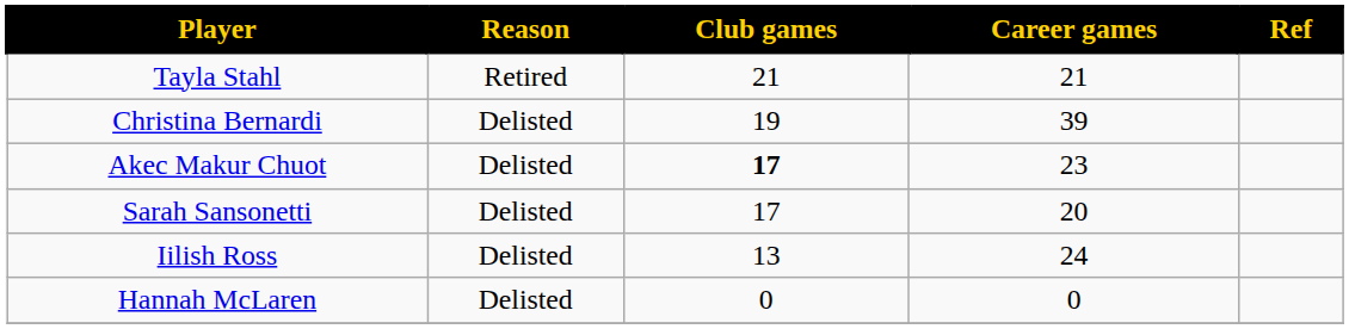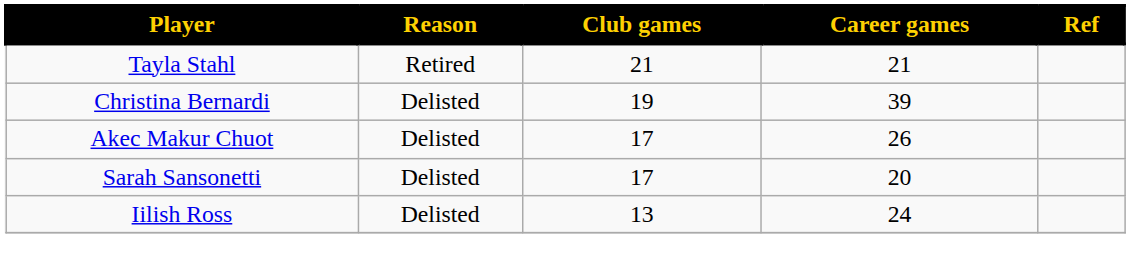 <table class="wikitable" style="text-align:center; font-size:100%; width:60%">
 <tr>
 <th style="background:black; color:#FED102; border: solid black 2px;">Player</th>
 <th style="background:black; color:#FED102; border: solid black 2px;">Reason</th>
 <th style="background:black; color:#FED102; border: solid black 2px;">Club games</th>
 <th style="background:black; color:#FED102; border: solid black 2px;">Career games</th>
 <th style="background:black; color:#FED102; border: solid black 2px;">Ref</th>
 </tr>
 <tr>
 <td><a href='#'>Tayla Stahl</a></td>
 <td>Retired</td>
 <td>21</td>
 <td>21</td>
 <td></td>
 </tr>
 <tr>
 <td><a href='#'>Christina Bernardi</a></td>
 <td>Delisted</td>
 <td>19</td>
 <td>39</td>
 <td></td>
 </tr>
 <tr>
 <td><a href='#'>Akec Makur Chuot</a></td>
 <td>Delisted</td>
-<td><strong>17</strong></td>
-<td>23</td>
+<td>17</td>
+<td>26</td>
 <td></td>
 </tr>
 <tr>
 <td><a href='#'>Sarah Sansonetti</a></td>
 <td>Delisted</td>
 <td>17</td>
 <td>20</td>
 <td></td>
 </tr>
 <tr>
 <td><a href='#'>Iilish Ross</a></td>
 <td>Delisted</td>
 <td>13</td>
 <td>24</td>
 <td></td>
 </tr>
 <tr>
-<td><a href='#'>Hannah McLaren</a></td>
-<td>Delisted</td>
-<td>0</td>
-<td>0</td>
-<td></td>
-</tr>
-<tr>
 </tr>
 </table>
